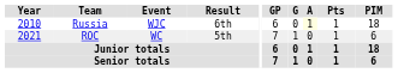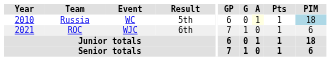 <table border="0" cellpadding="1" cellspacing="0" ID="Table3" style="text-align:center; width:40em">
 <tr ALIGN="center" bgcolor="#e0e0e0">
 <th>Year</th>
 <th>Team</th>
 <th>Event</th>
 <th>Result</th>
 <th rowspan="99" bgcolor="#ffffff"></th>
 <th>GP</th>
 <th>G</th>
 <th>A</th>
 <th>Pts</th>
 <th>PIM</th>
 </tr>
 <tr>
 <td><a href='#'>2010</a></td>
 <td><a href='#'>Russia</a></td>
-<td><a href='#'>WJC</a></td>
-<td>6th</td>
+<td><a href='#'>WC</a></td>
+<td>5th</td>
 <td>6</td>
 <td>0</td>
 <td style="background: lightyellow;">1</td>
 <td>1</td>
-<td>18</td>
+<td style="background: lightblue;">18</td>
 </tr>
 <tr bgcolor="#f0f0f0">
 <td><a href='#'>2021</a></td>
 <td><a href='#'>ROC</a></td>
-<td><a href='#'>WC</a></td>
-<td>5th</td>
+<td><a href='#'>WJC</a></td>
+<td>6th</td>
 <td>7</td>
 <td>1</td>
 <td>0</td>
 <td>1</td>
 <td>6</td>
 </tr>
 <tr bgcolor="#e0e0e0">
 <th colspan="4">Junior totals</th>
 <th>6</th>
 <th>0</th>
 <th>1</th>
 <th>1</th>
 <th>18</th>
 </tr>
 <tr bgcolor="#e0e0e0">
 <th colspan="4">Senior totals</th>
 <th>7</th>
 <th>1</th>
 <th>0</th>
 <th>1</th>
 <th>6</th>
 </tr>
 </table>
